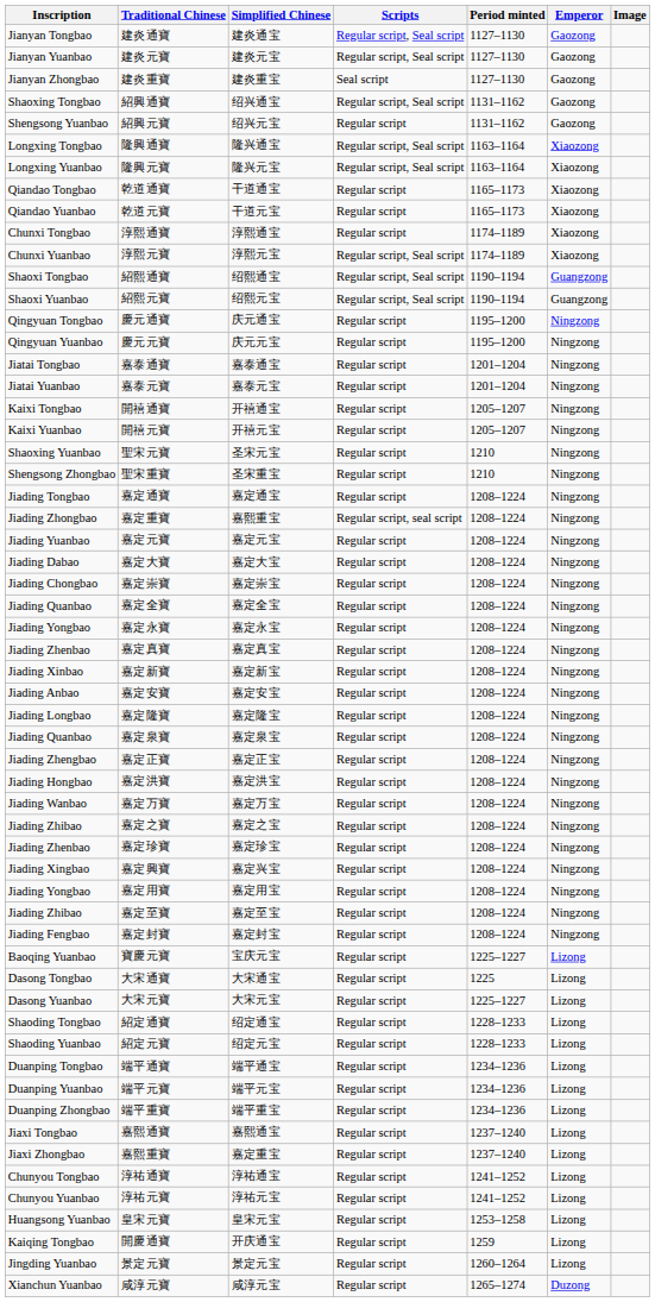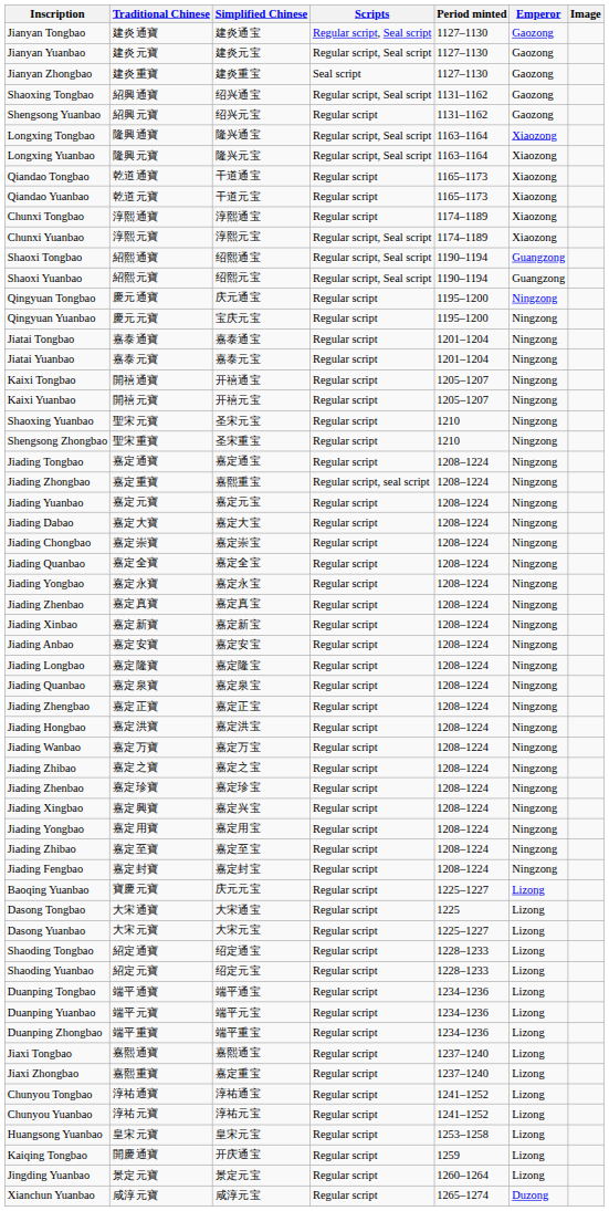 <table class="wikitable">
 <tr>
 <th>Inscription</th>
 <th><a href='#'>Traditional Chinese</a></th>
 <th><a href='#'>Simplified Chinese</a></th>
 <th><a href='#'>Scripts</a></th>
 <th>Period minted</th>
 <th><a href='#'>Emperor</a></th>
 <th>Image</th>
 </tr>
 <tr>
 <td>Jianyan Tongbao</td>
 <td>建炎通寶</td>
 <td>建炎通宝</td>
 <td><a href='#'>Regular script</a>, <a href='#'>Seal script</a></td>
 <td>1127–1130</td>
 <td><a href='#'>Gaozong</a></td>
 <td></td>
 </tr>
 <tr>
 <td>Jianyan Yuanbao</td>
 <td>建炎元寶</td>
 <td>建炎元宝</td>
 <td>Regular script, Seal script</td>
 <td>1127–1130</td>
 <td>Gaozong</td>
 <td></td>
 </tr>
 <tr>
 <td>Jianyan Zhongbao</td>
 <td>建炎重寶</td>
 <td>建炎重宝</td>
 <td>Seal script</td>
 <td>1127–1130</td>
 <td>Gaozong</td>
 <td></td>
 </tr>
 <tr>
 <td>Shaoxing Tongbao</td>
 <td>紹興通寶</td>
 <td>绍兴通宝</td>
 <td>Regular script, Seal script</td>
 <td>1131–1162</td>
 <td>Gaozong</td>
 <td></td>
 </tr>
 <tr>
 <td>Shengsong Yuanbao</td>
 <td>紹興元寶</td>
 <td>绍兴元宝</td>
 <td>Regular script</td>
 <td>1131–1162</td>
 <td>Gaozong</td>
 <td></td>
 </tr>
 <tr>
 <td>Longxing Tongbao</td>
 <td>隆興通寶</td>
 <td>隆兴通宝</td>
 <td>Regular script, Seal script</td>
 <td>1163–1164</td>
 <td><a href='#'>Xiaozong</a></td>
 <td></td>
 </tr>
 <tr>
 <td>Longxing Yuanbao</td>
 <td>隆興元寶</td>
 <td>隆兴元宝</td>
 <td>Regular script, Seal script</td>
 <td>1163–1164</td>
 <td>Xiaozong</td>
 <td></td>
 </tr>
 <tr>
 <td>Qiandao Tongbao</td>
 <td>乾道通寶</td>
 <td>干道通宝</td>
 <td>Regular script</td>
 <td>1165–1173</td>
 <td>Xiaozong</td>
 <td></td>
 </tr>
 <tr>
 <td>Qiandao Yuanbao</td>
 <td>乾道元寶</td>
 <td>干道元宝</td>
 <td>Regular script</td>
 <td>1165–1173</td>
 <td>Xiaozong</td>
 <td></td>
 </tr>
 <tr>
 <td>Chunxi Tongbao</td>
 <td>淳熙通寶</td>
 <td>淳熙通宝</td>
 <td>Regular script</td>
 <td>1174–1189</td>
 <td>Xiaozong</td>
 <td></td>
 </tr>
 <tr>
 <td>Chunxi Yuanbao</td>
 <td>淳熙元寶</td>
 <td>淳熙元宝</td>
 <td>Regular script, Seal script</td>
 <td>1174–1189</td>
 <td>Xiaozong</td>
 <td></td>
 </tr>
 <tr>
 <td>Shaoxi Tongbao</td>
 <td>紹熙通寶</td>
 <td>绍熙通宝</td>
 <td>Regular script, Seal script</td>
 <td>1190–1194</td>
 <td><a href='#'>Guangzong</a></td>
 <td></td>
 </tr>
 <tr>
 <td>Shaoxi Yuanbao</td>
 <td>紹熙元寶</td>
 <td>绍熙元宝</td>
 <td>Regular script, Seal script</td>
 <td>1190–1194</td>
 <td>Guangzong</td>
 <td></td>
 </tr>
 <tr>
 <td>Qingyuan Tongbao</td>
 <td>慶元通寶</td>
 <td>庆元通宝</td>
 <td>Regular script</td>
 <td>1195–1200</td>
 <td><a href='#'>Ningzong</a></td>
 <td></td>
 </tr>
 <tr>
 <td>Qingyuan Yuanbao</td>
 <td>慶元元寶</td>
-<td>庆元元宝</td>
+<td>宝庆元宝</td>
 <td>Regular script</td>
 <td>1195–1200</td>
 <td>Ningzong</td>
 <td></td>
 </tr>
 <tr>
 <td>Jiatai Tongbao</td>
 <td>嘉泰通寶</td>
 <td>嘉泰通宝</td>
 <td>Regular script</td>
 <td>1201–1204</td>
 <td>Ningzong</td>
 <td></td>
 </tr>
 <tr>
 <td>Jiatai Yuanbao</td>
 <td>嘉泰元寶</td>
 <td>嘉泰元宝</td>
 <td>Regular script</td>
 <td>1201–1204</td>
 <td>Ningzong</td>
 <td></td>
 </tr>
 <tr>
 <td>Kaixi Tongbao</td>
 <td>開禧通寶</td>
 <td>开禧通宝</td>
 <td>Regular script</td>
 <td>1205–1207</td>
 <td>Ningzong</td>
 <td></td>
 </tr>
 <tr>
 <td>Kaixi Yuanbao</td>
 <td>開禧元寶</td>
 <td>开禧元宝</td>
 <td>Regular script</td>
 <td>1205–1207</td>
 <td>Ningzong</td>
 <td></td>
 </tr>
 <tr>
 <td>Shaoxing Yuanbao</td>
 <td>聖宋元寶</td>
 <td>圣宋元宝</td>
 <td>Regular script</td>
 <td>1210</td>
 <td>Ningzong</td>
 <td></td>
 </tr>
 <tr>
 <td>Shengsong Zhongbao</td>
 <td>聖宋重寶</td>
 <td>圣宋重宝</td>
 <td>Regular script</td>
 <td>1210</td>
 <td>Ningzong</td>
 <td></td>
 </tr>
 <tr>
 <td>Jiading Tongbao</td>
 <td>嘉定通寶</td>
 <td>嘉定通宝</td>
 <td>Regular script</td>
 <td>1208–1224</td>
 <td>Ningzong</td>
 <td></td>
 </tr>
 <tr>
 <td>Jiading Zhongbao</td>
 <td>嘉定重寶</td>
 <td>嘉熙重宝</td>
 <td>Regular script, seal script</td>
 <td>1208–1224</td>
 <td>Ningzong</td>
 <td></td>
 </tr>
 <tr>
 <td>Jiading Yuanbao</td>
 <td>嘉定元寶</td>
 <td>嘉定元宝</td>
 <td>Regular script</td>
 <td>1208–1224</td>
 <td>Ningzong</td>
 <td></td>
 </tr>
 <tr>
 <td>Jiading Dabao</td>
 <td>嘉定大寶</td>
 <td>嘉定大宝</td>
 <td>Regular script</td>
 <td>1208–1224</td>
 <td>Ningzong</td>
 <td></td>
 </tr>
 <tr>
 <td>Jiading Chongbao</td>
 <td>嘉定崇寶</td>
 <td>嘉定崇宝</td>
 <td>Regular script</td>
 <td>1208–1224</td>
 <td>Ningzong</td>
 <td></td>
 </tr>
 <tr>
 <td>Jiading Quanbao</td>
 <td>嘉定全寶</td>
 <td>嘉定全宝</td>
 <td>Regular script</td>
 <td>1208–1224</td>
 <td>Ningzong</td>
 <td></td>
 </tr>
 <tr>
 <td>Jiading Yongbao</td>
 <td>嘉定永寶</td>
 <td>嘉定永宝</td>
 <td>Regular script</td>
 <td>1208–1224</td>
 <td>Ningzong</td>
 <td></td>
 </tr>
 <tr>
 <td>Jiading Zhenbao</td>
 <td>嘉定真寶</td>
 <td>嘉定真宝</td>
 <td>Regular script</td>
 <td>1208–1224</td>
 <td>Ningzong</td>
 <td></td>
 </tr>
 <tr>
 <td>Jiading Xinbao</td>
 <td>嘉定新寶</td>
 <td>嘉定新宝</td>
 <td>Regular script</td>
 <td>1208–1224</td>
 <td>Ningzong</td>
 <td></td>
 </tr>
 <tr>
 <td>Jiading Anbao</td>
 <td>嘉定安寶</td>
 <td>嘉定安宝</td>
 <td>Regular script</td>
 <td>1208–1224</td>
 <td>Ningzong</td>
 <td></td>
 </tr>
 <tr>
 <td>Jiading Longbao</td>
 <td>嘉定隆寶</td>
 <td>嘉定隆宝</td>
 <td>Regular script</td>
 <td>1208–1224</td>
 <td>Ningzong</td>
 <td></td>
 </tr>
 <tr>
 <td>Jiading Quanbao</td>
 <td>嘉定泉寶</td>
 <td>嘉定泉宝</td>
 <td>Regular script</td>
 <td>1208–1224</td>
 <td>Ningzong</td>
 <td></td>
 </tr>
 <tr>
 <td>Jiading Zhengbao</td>
 <td>嘉定正寶</td>
 <td>嘉定正宝</td>
 <td>Regular script</td>
 <td>1208–1224</td>
 <td>Ningzong</td>
 <td></td>
 </tr>
 <tr>
 <td>Jiading Hongbao</td>
 <td>嘉定洪寶</td>
 <td>嘉定洪宝</td>
 <td>Regular script</td>
 <td>1208–1224</td>
 <td>Ningzong</td>
 <td></td>
 </tr>
 <tr>
 <td>Jiading Wanbao</td>
 <td>嘉定万寶</td>
 <td>嘉定万宝</td>
 <td>Regular script</td>
 <td>1208–1224</td>
 <td>Ningzong</td>
 <td></td>
 </tr>
 <tr>
 <td>Jiading Zhibao</td>
 <td>嘉定之寶</td>
 <td>嘉定之宝</td>
 <td>Regular script</td>
 <td>1208–1224</td>
 <td>Ningzong</td>
 <td></td>
 </tr>
 <tr>
 <td>Jiading Zhenbao</td>
 <td>嘉定珍寶</td>
 <td>嘉定珍宝</td>
 <td>Regular script</td>
 <td>1208–1224</td>
 <td>Ningzong</td>
 <td></td>
 </tr>
 <tr>
 <td>Jiading Xingbao</td>
 <td>嘉定興寶</td>
 <td>嘉定兴宝</td>
 <td>Regular script</td>
 <td>1208–1224</td>
 <td>Ningzong</td>
 <td></td>
 </tr>
 <tr>
 <td>Jiading Yongbao</td>
 <td>嘉定用寶</td>
 <td>嘉定用宝</td>
 <td>Regular script</td>
 <td>1208–1224</td>
 <td>Ningzong</td>
 <td></td>
 </tr>
 <tr>
 <td>Jiading Zhibao</td>
 <td>嘉定至寶</td>
 <td>嘉定至宝</td>
 <td>Regular script</td>
 <td>1208–1224</td>
 <td>Ningzong</td>
 <td></td>
 </tr>
 <tr>
 <td>Jiading Fengbao</td>
 <td>嘉定封寶</td>
 <td>嘉定封宝</td>
 <td>Regular script</td>
 <td>1208–1224</td>
 <td>Ningzong</td>
 <td></td>
 </tr>
 <tr>
 <td>Baoqing Yuanbao</td>
 <td>寶慶元寶</td>
-<td>宝庆元宝</td>
+<td>庆元元宝</td>
 <td>Regular script</td>
 <td>1225–1227</td>
 <td><a href='#'>Lizong</a></td>
 <td></td>
 </tr>
 <tr>
 <td>Dasong Tongbao</td>
 <td>大宋通寶</td>
 <td>大宋通宝</td>
 <td>Regular script</td>
 <td>1225</td>
 <td>Lizong</td>
 <td></td>
 </tr>
 <tr>
 <td>Dasong Yuanbao</td>
 <td>大宋元寶</td>
 <td>大宋元宝</td>
 <td>Regular script</td>
 <td>1225–1227</td>
 <td>Lizong</td>
 <td></td>
 </tr>
 <tr>
 <td>Shaoding Tongbao</td>
 <td>紹定通寶</td>
 <td>绍定通宝</td>
 <td>Regular script</td>
 <td>1228–1233</td>
 <td>Lizong</td>
 <td></td>
 </tr>
 <tr>
 <td>Shaoding Yuanbao</td>
 <td>紹定元寶</td>
 <td>绍定元宝</td>
 <td>Regular script</td>
 <td>1228–1233</td>
 <td>Lizong</td>
 <td></td>
 </tr>
 <tr>
 <td>Duanping Tongbao</td>
 <td>端平通寶</td>
 <td>端平通宝</td>
 <td>Regular script</td>
 <td>1234–1236</td>
 <td>Lizong</td>
 <td></td>
 </tr>
 <tr>
 <td>Duanping Yuanbao</td>
 <td>端平元寶</td>
 <td>端平元宝</td>
 <td>Regular script</td>
 <td>1234–1236</td>
 <td>Lizong</td>
 <td></td>
 </tr>
 <tr>
 <td>Duanping Zhongbao</td>
 <td>端平重寶</td>
 <td>端平重宝</td>
 <td>Regular script</td>
 <td>1234–1236</td>
 <td>Lizong</td>
 <td></td>
 </tr>
 <tr>
 <td>Jiaxi Tongbao</td>
 <td>嘉熙通寶</td>
 <td>嘉熙通宝</td>
 <td>Regular script</td>
 <td>1237–1240</td>
 <td>Lizong</td>
 <td></td>
 </tr>
 <tr>
 <td>Jiaxi Zhongbao</td>
 <td>嘉熙重寶</td>
 <td>嘉定重宝</td>
 <td>Regular script</td>
 <td>1237–1240</td>
 <td>Lizong</td>
 <td></td>
 </tr>
 <tr>
 <td>Chunyou Tongbao</td>
 <td>淳祐通寶</td>
 <td>淳祐通宝</td>
 <td>Regular script</td>
 <td>1241–1252</td>
 <td>Lizong</td>
 <td></td>
 </tr>
 <tr>
 <td>Chunyou Yuanbao</td>
 <td>淳祐元寶</td>
 <td>淳祐元宝</td>
 <td>Regular script</td>
 <td>1241–1252</td>
 <td>Lizong</td>
 <td></td>
 </tr>
 <tr>
 <td>Huangsong Yuanbao</td>
 <td>皇宋元寶</td>
 <td>皇宋元宝</td>
 <td>Regular script</td>
 <td>1253–1258</td>
 <td>Lizong</td>
 <td></td>
 </tr>
 <tr>
 <td>Kaiqing Tongbao</td>
 <td>開慶通寶</td>
 <td>开庆通宝</td>
 <td>Regular script</td>
 <td>1259</td>
 <td>Lizong</td>
 <td></td>
 </tr>
 <tr>
 <td>Jingding Yuanbao</td>
 <td>景定元寶</td>
 <td>景定元宝</td>
 <td>Regular script</td>
 <td>1260–1264</td>
 <td>Lizong</td>
 <td></td>
 </tr>
 <tr>
 <td>Xianchun Yuanbao</td>
 <td>咸淳元寶</td>
 <td>咸淳元宝</td>
 <td>Regular script</td>
 <td>1265–1274</td>
 <td><a href='#'>Duzong</a></td>
 <td></td>
 </tr>
 </table>
